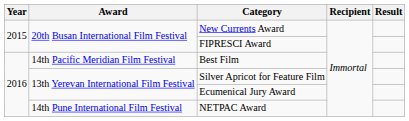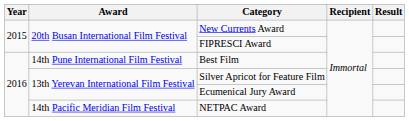 <table class="wikitable">
 <tr>
 <th>Year</th>
 <th>Award</th>
 <th>Category</th>
 <th>Recipient</th>
 <th>Result</th>
 </tr>
 <tr>
 <td rowspan=2>2015</td>
 <td rowspan=2><a href='#'>20th</a> <a href='#'>Busan International Film Festival</a></td>
 <td><a href='#'>New Currents</a> Award</td>
 <td rowspan=6><em>Immortal</em></td>
 <td></td>
 </tr>
 <tr>
 <td>FIPRESCI Award</td>
 <td></td>
 </tr>
 <tr>
 <td rowspan=4>2016</td>
-<td>14th <a href='#'>Pacific Meridian Film Festival</a></td>
+<td>14th <a href='#'>Pune International Film Festival</a></td>
 <td>Best Film</td>
 <td></td>
 </tr>
 <tr>
 <td rowspan=2>13th <a href='#'>Yerevan International Film Festival</a></td>
 <td>Silver Apricot for Feature Film</td>
 <td></td>
 </tr>
 <tr>
 <td>Ecumenical Jury Award</td>
 <td></td>
 </tr>
 <tr>
-<td>14th <a href='#'>Pune International Film Festival</a></td>
+<td>14th <a href='#'>Pacific Meridian Film Festival</a></td>
 <td>NETPAC Award</td>
 <td></td>
 </tr>
 </table>
